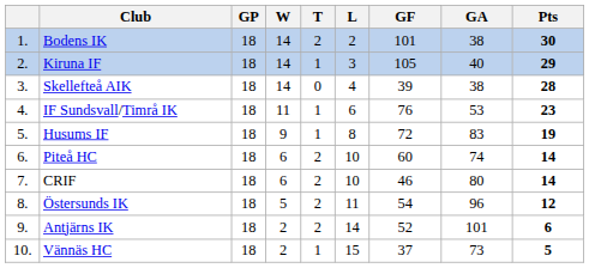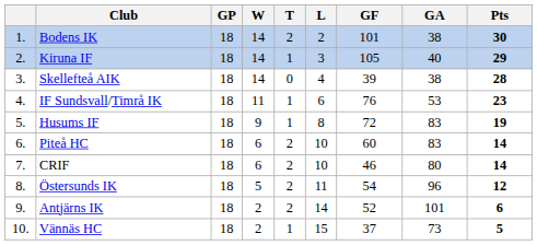 <table class="wikitable">
 <tr>
 <th width="30"></th>
 <th width="200">Club</th>
 <th width="30">GP</th>
 <th width="30">W</th>
 <th width="30">T</th>
 <th width="30">L</th>
 <th width="70">GF</th>
 <th width="70">GA</th>
 <th width="70">Pts</th>
 </tr>
 <tr bgcolor="#BCD2EE" align="center">
 <td>1.</td>
 <td align="left"><a href='#'>Bodens IK</a></td>
 <td>18</td>
 <td>14</td>
 <td>2</td>
 <td>2</td>
 <td>101</td>
 <td>38</td>
 <td><strong>30</strong></td>
 </tr>
 <tr bgcolor="#BCD2EE" align="center">
 <td>2.</td>
 <td align="left"><a href='#'>Kiruna IF</a></td>
 <td>18</td>
 <td>14</td>
 <td>1</td>
 <td>3</td>
 <td>105</td>
 <td>40</td>
 <td><strong>29</strong></td>
 </tr>
 <tr bgcolor="#FFFFFF" align="center">
 <td>3.</td>
 <td align="left"><a href='#'>Skellefteå AIK</a></td>
 <td>18</td>
 <td>14</td>
 <td>0</td>
 <td>4</td>
 <td>39</td>
 <td>38</td>
 <td><strong>28</strong></td>
 </tr>
 <tr bgcolor="#FFFFFF" align="center">
 <td>4.</td>
 <td align="left"><a href='#'>IF Sundsvall</a>/<a href='#'>Timrå IK</a></td>
 <td>18</td>
 <td>11</td>
 <td>1</td>
 <td>6</td>
 <td>76</td>
 <td>53</td>
 <td><strong>23</strong></td>
 </tr>
 <tr bgcolor="#FFFFFF" align="center">
 <td>5.</td>
 <td align="left"><a href='#'>Husums IF</a></td>
 <td>18</td>
 <td>9</td>
 <td>1</td>
 <td>8</td>
 <td>72</td>
 <td>83</td>
 <td><strong>19</strong></td>
 </tr>
 <tr bgcolor="#FFFFFF" align="center">
 <td>6.</td>
 <td align="left"><a href='#'>Piteå HC</a></td>
 <td>18</td>
 <td>6</td>
 <td>2</td>
 <td>10</td>
 <td>60</td>
-<td>74</td>
+<td>83</td>
 <td><strong>14</strong></td>
 </tr>
 <tr bgcolor="#FFFFFF" align="center">
 <td>7.</td>
 <td align="left">CRIF</td>
 <td>18</td>
 <td>6</td>
 <td>2</td>
 <td>10</td>
 <td>46</td>
 <td>80</td>
 <td><strong>14</strong></td>
 </tr>
 <tr bgcolor="#FFFFFF" align="center">
 <td>8.</td>
 <td align="left"><a href='#'>Östersunds IK</a></td>
 <td>18</td>
 <td>5</td>
 <td>2</td>
 <td>11</td>
 <td>54</td>
 <td>96</td>
 <td><strong>12</strong></td>
 </tr>
 <tr bgcolor="#FFFFFF" align="center">
 <td>9.</td>
 <td align="left"><a href='#'>Antjärns IK</a></td>
 <td>18</td>
 <td>2</td>
 <td>2</td>
 <td>14</td>
 <td>52</td>
 <td>101</td>
 <td><strong>6</strong></td>
 </tr>
 <tr bgcolor="#FFFFFF" align="center">
 <td>10.</td>
 <td align="left"><a href='#'>Vännäs HC</a></td>
 <td>18</td>
 <td>2</td>
 <td>1</td>
 <td>15</td>
 <td>37</td>
 <td>73</td>
 <td><strong>5</strong></td>
 </tr>
 </table>
